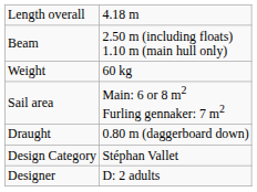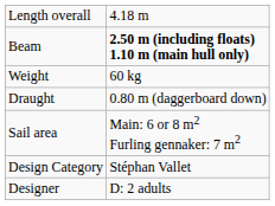 <table class="wikitable">
 <tr>
 <td>Length overall</td>
 <td>4.18 m</td>
 </tr>
 <tr>
 <td>Beam</td>
-<td>2.50 m (including floats)<br>1.10 m (main hull only)</td>
+<td><strong>2.50 m (including floats)<br>1.10 m (main hull only)</strong></td>
 </tr>
 <tr>
 <td>Weight</td>
 <td>60 kg</td>
 </tr>
 <tr>
+<td>Draught</td>
+<td>0.80 m (daggerboard down)</td>
+</tr>
+<tr>
 <td>Sail area</td>
 <td>Main: 6 or 8 m<sup>2</sup><br>Furling gennaker: 7 m<sup>2</sup></td>
-</tr>
-<tr>
-<td>Draught</td>
-<td>0.80 m (daggerboard down)</td>
 </tr>
 <tr>
 <td>Design Category</td>
 <td>Stéphan Vallet</td>
 </tr>
 <tr>
 <td>Designer</td>
 <td>D: 2 adults</td>
 </tr>
 </table>
